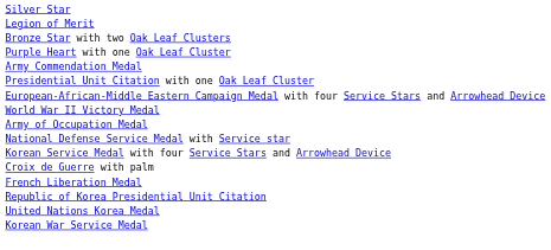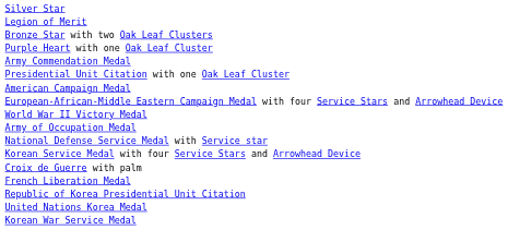 <table>
 <tr>
 <td></td>
 <td><a href='#'>Silver Star</a></td>
 </tr>
 <tr>
 <td></td>
 <td><a href='#'>Legion of Merit</a></td>
 </tr>
 <tr>
 <td></td>
 <td><a href='#'>Bronze Star</a> with two <a href='#'>Oak Leaf Clusters</a></td>
 </tr>
 <tr>
 <td></td>
 <td><a href='#'>Purple Heart</a> with one <a href='#'>Oak Leaf Cluster</a></td>
 </tr>
 <tr>
 <td></td>
 <td><a href='#'>Army Commendation Medal</a></td>
 </tr>
 <tr>
 <td></td>
 <td><a href='#'>Presidential Unit Citation</a> with one <a href='#'>Oak Leaf Cluster</a></td>
+</tr>
+<tr>
+<td></td>
+<td><a href='#'>American Campaign Medal</a></td>
 </tr>
 <tr>
 <td></td>
 <td><a href='#'>European-African-Middle Eastern Campaign Medal</a> with four <a href='#'>Service Stars</a> and <a href='#'>Arrowhead Device</a></td>
 </tr>
 <tr>
 <td></td>
 <td><a href='#'>World War II Victory Medal</a></td>
 </tr>
 <tr>
 <td></td>
 <td><a href='#'>Army of Occupation Medal</a></td>
 </tr>
 <tr>
 <td></td>
 <td><a href='#'>National Defense Service Medal</a> with <a href='#'>Service star</a></td>
 </tr>
 <tr>
 <td></td>
 <td><a href='#'>Korean Service Medal</a> with four <a href='#'>Service Stars</a> and <a href='#'>Arrowhead Device</a></td>
 </tr>
 <tr>
 <td></td>
 <td><a href='#'>Croix de Guerre</a> with palm</td>
 </tr>
 <tr>
 <td></td>
 <td><a href='#'>French Liberation Medal</a></td>
 </tr>
 <tr>
 <td></td>
 <td><a href='#'>Republic of Korea Presidential Unit Citation</a></td>
 </tr>
 <tr>
 <td></td>
 <td><a href='#'>United Nations Korea Medal</a></td>
 </tr>
 <tr>
 <td></td>
 <td><a href='#'>Korean War Service Medal</a></td>
 </tr>
 </table>
